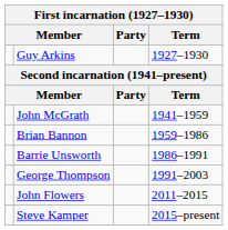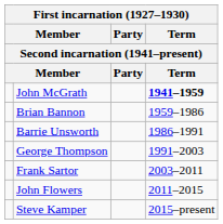 <table class="wikitable">
 <tr>
 <th colspan="4">First incarnation (1927–1930)</th>
 </tr>
 <tr>
 <th colspan="2">Member</th>
 <th>Party</th>
 <th>Term</th>
-</tr>
-<tr>
-<td> </td>
-<td><a href='#'>Guy Arkins</a></td>
-<td></td>
-<td><a href='#'>1927</a>–1930</td>
 </tr>
 <tr>
 <th colspan="4">Second incarnation (1941–present)</th>
 </tr>
 <tr>
 <th colspan="2">Member</th>
 <th>Party</th>
 <th>Term</th>
 </tr>
 <tr>
 <td> </td>
 <td><a href='#'>John McGrath</a></td>
 <td></td>
-<td><a href='#'>1941</a>–1959</td>
+<td><strong><a href='#'>1941</a>–1959</strong></td>
 </tr>
 <tr>
 <td> </td>
 <td><a href='#'>Brian Bannon</a></td>
 <td></td>
 <td><a href='#'>1959</a>–1986</td>
 </tr>
 <tr>
 <td> </td>
 <td><a href='#'>Barrie Unsworth</a></td>
 <td></td>
 <td><a href='#'>1986</a>–1991</td>
 </tr>
 <tr>
 <td> </td>
 <td><a href='#'>George Thompson</a></td>
 <td></td>
 <td><a href='#'>1991</a>–2003</td>
 </tr>
 <tr>
 <td> </td>
+<td><a href='#'>Frank Sartor</a></td>
+<td></td>
+<td><a href='#'>2003</a>–2011</td>
+</tr>
+<tr>
+<td> </td>
 <td><a href='#'>John Flowers</a></td>
 <td></td>
 <td><a href='#'>2011</a>–2015</td>
 </tr>
 <tr>
 <td> </td>
 <td><a href='#'>Steve Kamper</a></td>
 <td></td>
 <td><a href='#'>2015</a>–present</td>
 </tr>
 </table>
